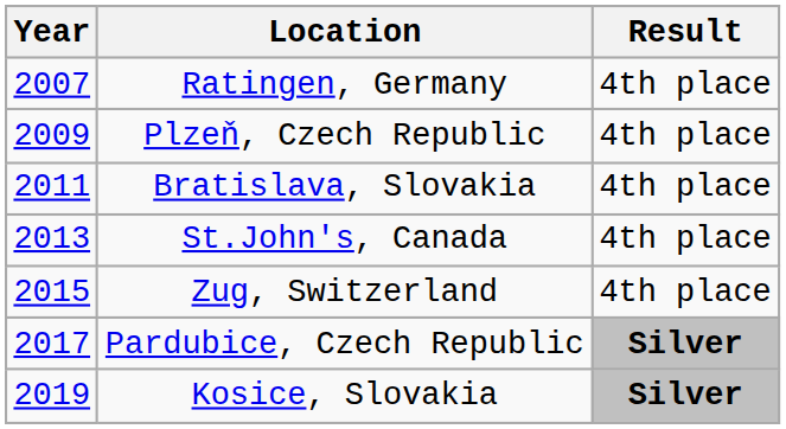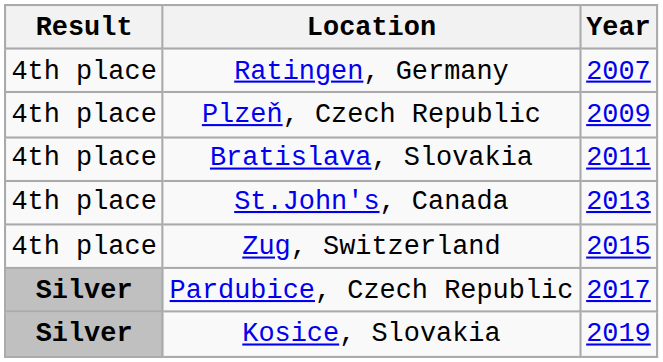 <table class="wikitable" style="text-align:center;">
 <tr>
+<th>Result</th>
+<th>Location</th>
 <th>Year</th>
-<th>Location</th>
-<th>Result</th>
 </tr>
 <tr>
+<td>4th place</td>
+<td><a href='#'>Ratingen</a>, Germany</td>
 <td><a href='#'>2007</a></td>
-<td><a href='#'>Ratingen</a>, Germany</td>
-<td>4th place</td>
 </tr>
 <tr>
+<td>4th place</td>
+<td><a href='#'>Plzeň</a>, Czech Republic</td>
 <td><a href='#'>2009</a></td>
-<td><a href='#'>Plzeň</a>, Czech Republic</td>
-<td>4th place</td>
 </tr>
 <tr>
+<td>4th place</td>
+<td><a href='#'>Bratislava</a>, Slovakia</td>
 <td><a href='#'>2011</a></td>
-<td><a href='#'>Bratislava</a>, Slovakia</td>
-<td>4th place</td>
 </tr>
 <tr>
+<td>4th place</td>
+<td><a href='#'>St.John's</a>, Canada</td>
 <td><a href='#'>2013</a></td>
-<td><a href='#'>St.John's</a>, Canada</td>
-<td>4th place</td>
 </tr>
 <tr>
+<td>4th place</td>
+<td><a href='#'>Zug</a>, Switzerland</td>
 <td><a href='#'>2015</a></td>
-<td><a href='#'>Zug</a>, Switzerland</td>
-<td>4th place</td>
 </tr>
 <tr>
+<td bgcolor=silver><strong>Silver</strong></td>
+<td><a href='#'>Pardubice</a>, Czech Republic</td>
 <td><a href='#'>2017</a></td>
-<td><a href='#'>Pardubice</a>, Czech Republic</td>
-<td bgcolor=silver><strong>Silver</strong></td>
 </tr>
 <tr>
+<td bgcolor=silver><strong>Silver</strong></td>
+<td><a href='#'>Kosice</a>, Slovakia</td>
 <td><a href='#'>2019</a></td>
-<td><a href='#'>Kosice</a>, Slovakia</td>
-<td bgcolor=silver><strong>Silver</strong></td>
 </tr>
 </table>
